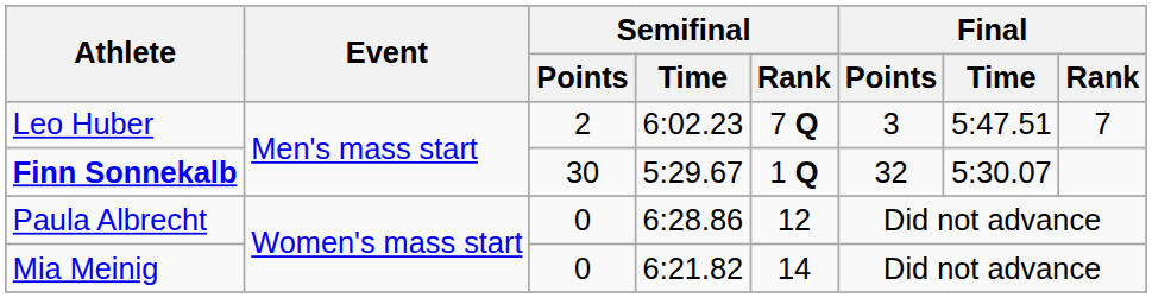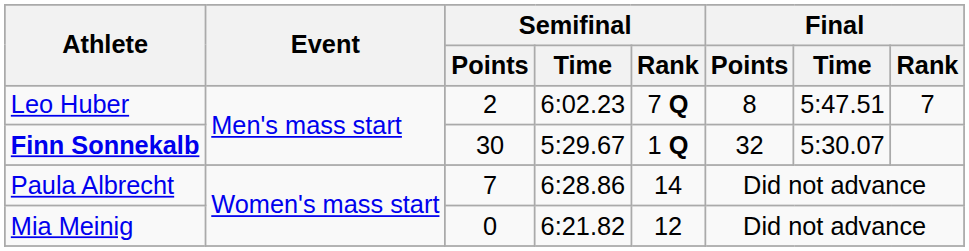 <table class="wikitable" style="font-size:90%">
 <tr>
 <th rowspan=2>Athlete</th>
 <th rowspan=2>Event</th>
 <th colspan=3>Semifinal</th>
 <th colspan=3>Final</th>
 </tr>
 <tr>
 <th>Points</th>
 <th>Time</th>
 <th>Rank</th>
 <th>Points</th>
 <th>Time</th>
 <th>Rank</th>
 </tr>
 <tr align=center>
 <td align=left><a href='#'>Leo Huber</a></td>
 <td align=left rowspan=2><a href='#'>Men's mass start</a></td>
 <td>2</td>
 <td>6:02.23</td>
 <td>7 <strong>Q</strong></td>
-<td>3</td>
+<td>8</td>
 <td>5:47.51</td>
 <td>7</td>
 </tr>
 <tr align=center>
 <td align=left><strong><a href='#'>Finn Sonnekalb</a></strong></td>
 <td>30</td>
 <td>5:29.67</td>
 <td>1 <strong>Q</strong></td>
 <td>32</td>
 <td>5:30.07</td>
 <td></td>
 </tr>
 <tr align=center>
 <td align=left><a href='#'>Paula Albrecht</a></td>
 <td align=left rowspan=2><a href='#'>Women's mass start</a></td>
-<td>0</td>
+<td>7</td>
 <td>6:28.86</td>
-<td>12</td>
+<td>14</td>
 <td colspan=3>Did not advance</td>
 </tr>
 <tr align=center>
 <td align=left><a href='#'>Mia Meinig</a></td>
 <td>0</td>
 <td>6:21.82</td>
-<td>14</td>
+<td>12</td>
 <td colspan=3>Did not advance</td>
 </tr>
 </table>
